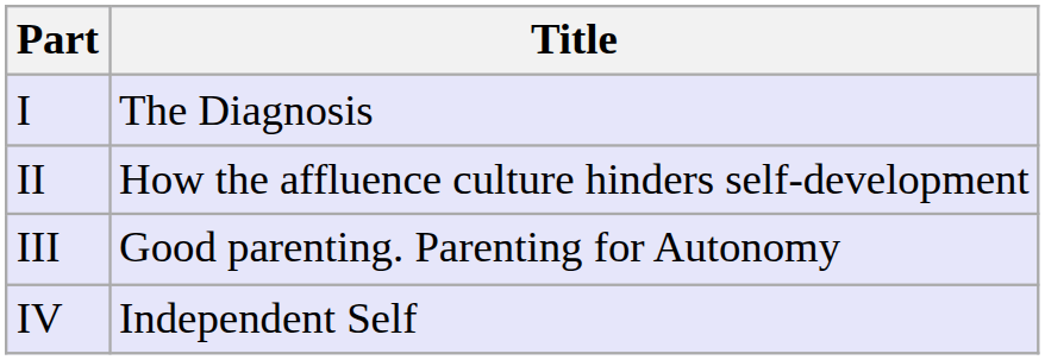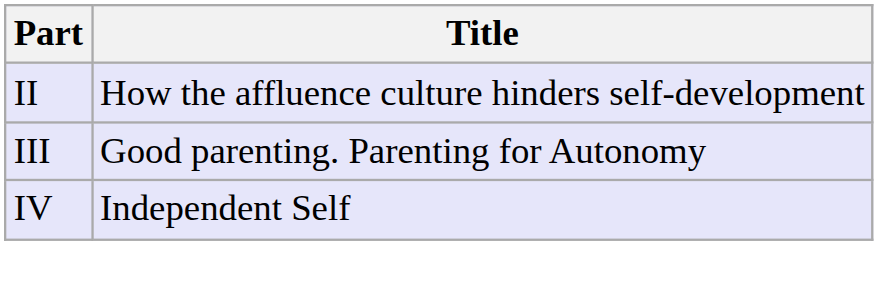 <table class="wikitable" style="background:lavender;color:black">
 <tr>
 <th>Part</th>
 <th>Title</th>
-</tr>
-<tr>
-<td>I</td>
-<td>The Diagnosis</td>
 </tr>
 <tr>
 <td>II</td>
 <td>How the affluence culture hinders self-development</td>
 </tr>
 <tr>
 <td>III</td>
 <td>Good parenting. Parenting for Autonomy</td>
 </tr>
 <tr>
 <td>IV</td>
 <td>Independent Self</td>
 </tr>
 </table>
